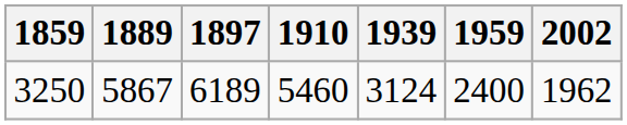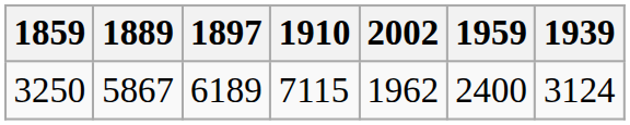 <table class="wikitable" border="1">
 <tr>
 <th>1859</th>
 <th>1889</th>
 <th>1897</th>
 <th>1910</th>
+<th>2002</th>
+<th>1959</th>
 <th>1939</th>
-<th>1959</th>
-<th>2002</th>
 </tr>
 <tr>
 <td>3250</td>
 <td>5867</td>
 <td>6189</td>
-<td>5460</td>
+<td>7115</td>
+<td>1962</td>
+<td>2400</td>
 <td>3124</td>
-<td>2400</td>
-<td>1962</td>
 </tr>
 </table>
